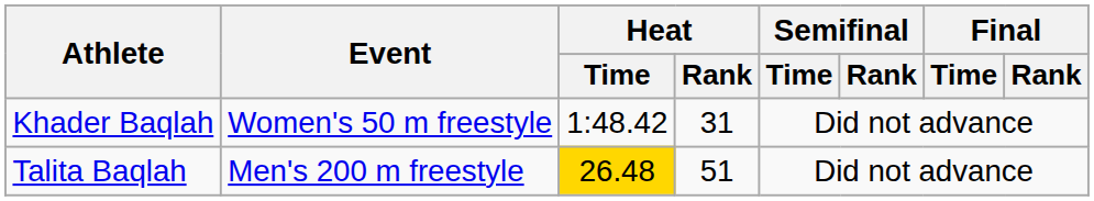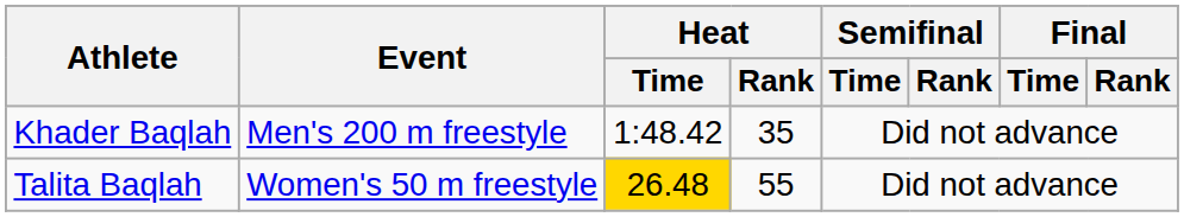 <table class=wikitable style="font-size:90%">
 <tr>
 <th rowspan="2">Athlete</th>
 <th rowspan="2">Event</th>
 <th colspan="2">Heat</th>
 <th colspan="2">Semifinal</th>
 <th colspan="2">Final</th>
 </tr>
 <tr style="font-size:95%">
 <th>Time</th>
 <th>Rank</th>
 <th>Time</th>
 <th>Rank</th>
 <th>Time</th>
 <th>Rank</th>
 </tr>
 <tr align=center>
 <td align=left><a href='#'>Khader Baqlah</a></td>
-<td align=left><a href='#'>Women's 50 m freestyle</a></td>
+<td align=left><a href='#'>Men's 200 m freestyle</a></td>
 <td>1:48.42</td>
-<td>31</td>
+<td>35</td>
 <td colspan=4>Did not advance</td>
 </tr>
 <tr align=center>
 <td align=left><a href='#'>Talita Baqlah</a></td>
-<td align=left><a href='#'>Men's 200 m freestyle</a></td>
+<td align=left><a href='#'>Women's 50 m freestyle</a></td>
 <td style="background: gold;">26.48</td>
-<td>51</td>
+<td>55</td>
 <td colspan=4>Did not advance</td>
 </tr>
 </table>
